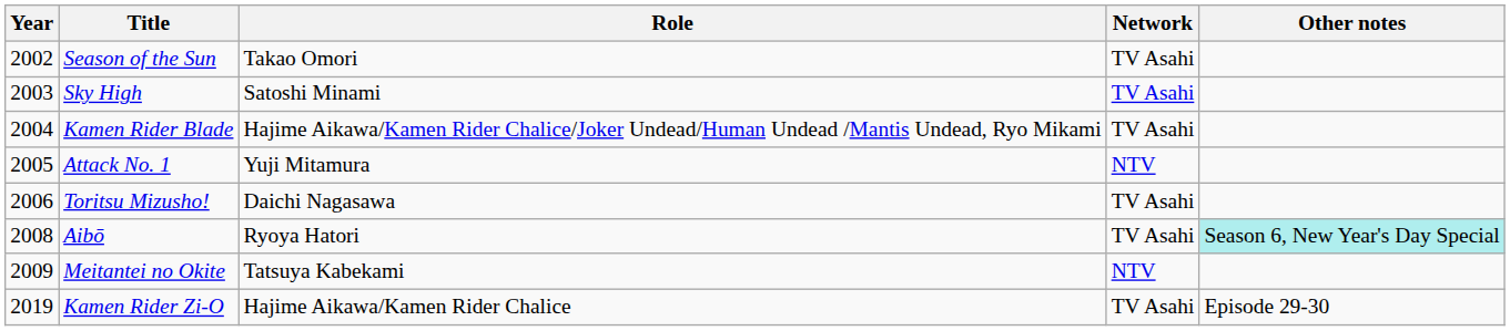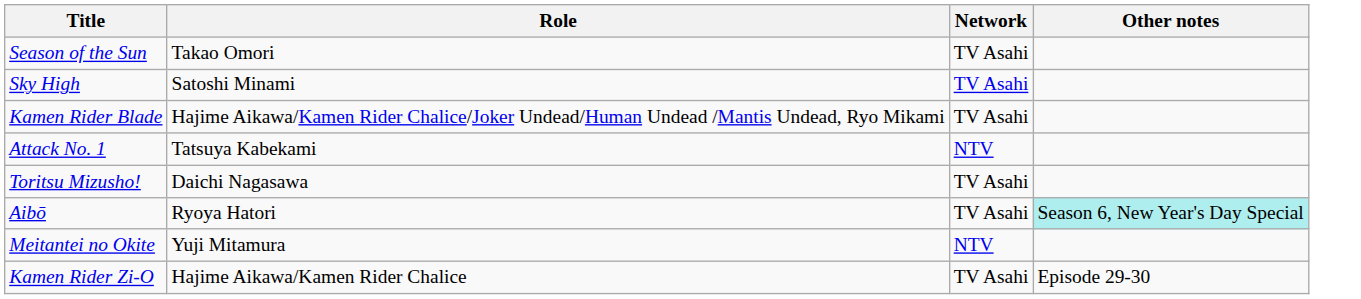 <table class="wikitable" style="font-size: 90%;">
 <tr>
-<th>Year</th>
 <th>Title</th>
 <th>Role</th>
 <th>Network</th>
 <th>Other notes</th>
 </tr>
 <tr>
-<td>2002</td>
 <td><em><a href='#'>Season of the Sun</a></em></td>
 <td>Takao Omori</td>
 <td>TV Asahi</td>
 <td></td>
 </tr>
 <tr>
-<td>2003</td>
 <td><em><a href='#'>Sky High</a></em></td>
 <td>Satoshi Minami</td>
 <td><a href='#'>TV Asahi</a></td>
 <td></td>
 </tr>
 <tr>
-<td>2004</td>
 <td><em><a href='#'>Kamen Rider Blade</a></em></td>
 <td>Hajime Aikawa/<a href='#'>Kamen Rider Chalice</a>/<a href='#'>Joker</a> Undead/<a href='#'>Human</a> Undead /<a href='#'>Mantis</a> Undead, Ryo Mikami</td>
 <td>TV Asahi</td>
 <td></td>
 </tr>
 <tr>
-<td>2005</td>
 <td><em><a href='#'>Attack No. 1</a></em></td>
-<td>Yuji Mitamura</td>
+<td>Tatsuya Kabekami</td>
 <td><a href='#'>NTV</a></td>
 <td></td>
 </tr>
 <tr>
-<td>2006</td>
 <td><em><a href='#'>Toritsu Mizusho!</a></em></td>
 <td>Daichi Nagasawa</td>
 <td>TV Asahi</td>
 <td></td>
 </tr>
 <tr>
-<td>2008</td>
 <td><em><a href='#'>Aibō</a></em></td>
 <td>Ryoya Hatori</td>
 <td>TV Asahi</td>
 <td style="background: paleturquoise;">Season 6, New Year's Day Special</td>
 </tr>
 <tr>
-<td>2009</td>
 <td><em><a href='#'>Meitantei no Okite</a></em></td>
-<td>Tatsuya Kabekami</td>
+<td>Yuji Mitamura</td>
 <td><a href='#'>NTV</a></td>
 <td></td>
 </tr>
 <tr>
-<td>2019</td>
 <td><em><a href='#'>Kamen Rider Zi-O</a></em></td>
 <td>Hajime Aikawa/Kamen Rider Chalice</td>
 <td>TV Asahi</td>
 <td>Episode 29-30</td>
 </tr>
 </table>
